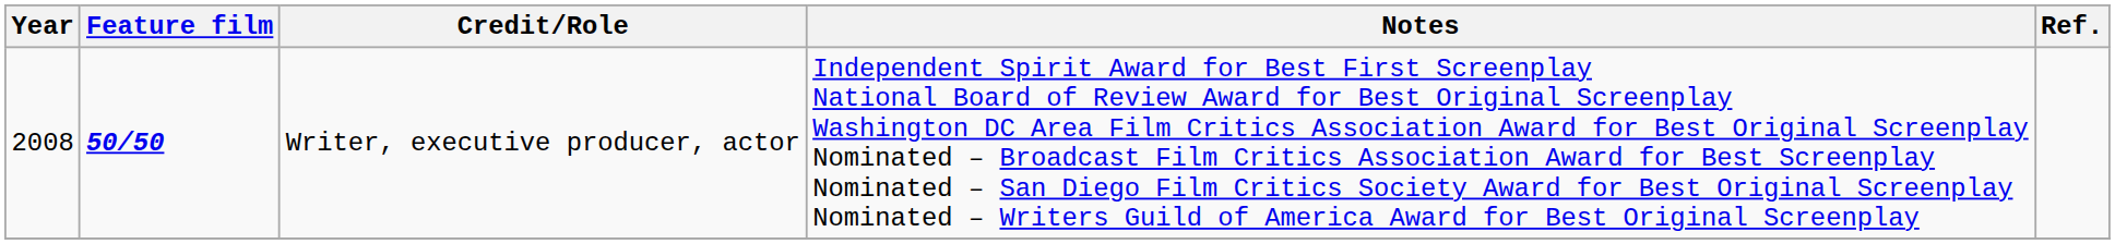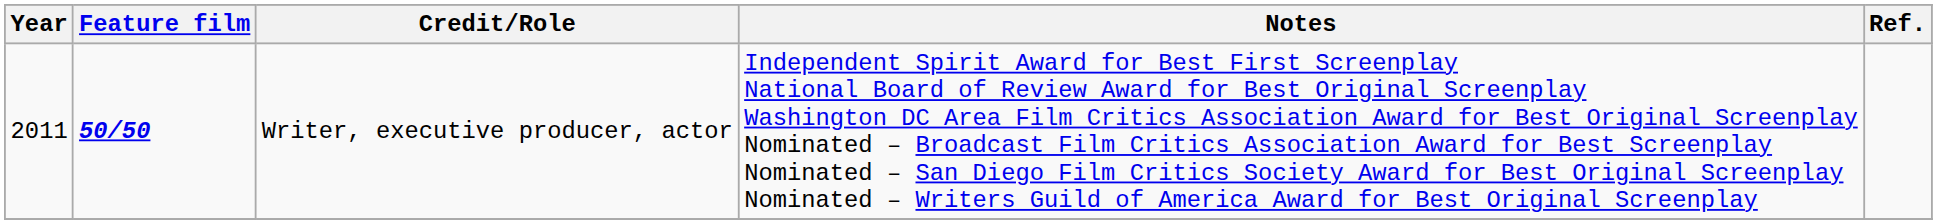 <table class="wikitable sortable">
 <tr>
 <th>Year</th>
 <th><a href='#'>Feature film</a></th>
 <th>Credit/Role</th>
 <th>Notes</th>
 <th>Ref.</th>
 </tr>
 <tr>
-<td>2008</td>
+<td>2011</td>
 <td><strong><em><a href='#'>50/50</a></em></strong></td>
 <td>Writer, executive producer, actor</td>
 <td><a href='#'>Independent Spirit Award for Best First Screenplay</a><br><a href='#'>National Board of Review Award for Best Original Screenplay</a><br><a href='#'>Washington DC Area Film Critics Association Award for Best Original Screenplay</a><br>Nominated – <a href='#'>Broadcast Film Critics Association Award for Best Screenplay</a><br>Nominated – <a href='#'>San Diego Film Critics Society Award for Best Original Screenplay</a><br>Nominated – <a href='#'>Writers Guild of America Award for Best Original Screenplay</a></td>
 <td></td>
 </tr>
 <tr>
 </tr>
 </table>
